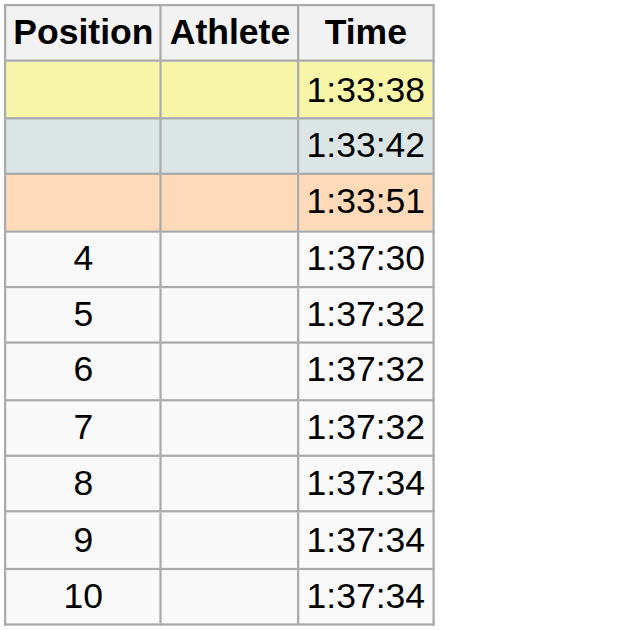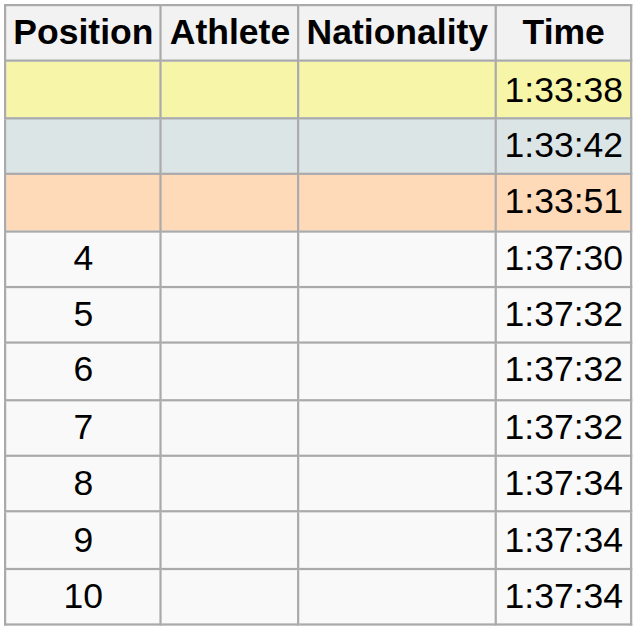 <table class="wikitable sortable">
 <tr>
 <th>Position</th>
 <th>Athlete</th>
+<th>Nationality</th>
 <th>Time</th>
 </tr>
 <tr bgcolor="#F7F6A8">
 <td align=center></td>
+<td></td>
 <td></td>
 <td>1:33:38</td>
 </tr>
 <tr bgcolor="#DCE5E5">
 <td align=center></td>
 <td></td>
+<td></td>
 <td>1:33:42</td>
 </tr>
 <tr bgcolor="#FFDAB9">
 <td align=center></td>
+<td></td>
 <td></td>
 <td>1:33:51</td>
 </tr>
 <tr>
 <td align=center>4</td>
 <td></td>
+<td></td>
 <td>1:37:30</td>
 </tr>
 <tr>
 <td align=center>5</td>
+<td></td>
 <td></td>
 <td>1:37:32</td>
 </tr>
 <tr>
 <td align=center>6</td>
 <td></td>
+<td></td>
 <td>1:37:32</td>
 </tr>
 <tr>
 <td align=center>7</td>
+<td></td>
 <td></td>
 <td>1:37:32</td>
 </tr>
 <tr>
 <td align=center>8</td>
 <td></td>
+<td></td>
 <td>1:37:34</td>
 </tr>
 <tr>
 <td align=center>9</td>
+<td></td>
 <td></td>
 <td>1:37:34</td>
 </tr>
 <tr>
 <td align=center>10</td>
 <td></td>
+<td></td>
 <td>1:37:34</td>
 </tr>
 </table>
